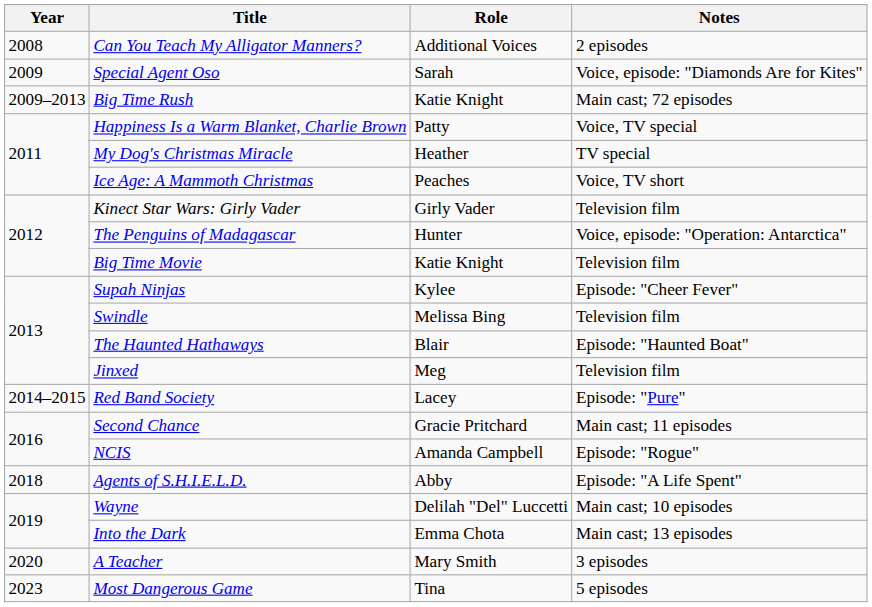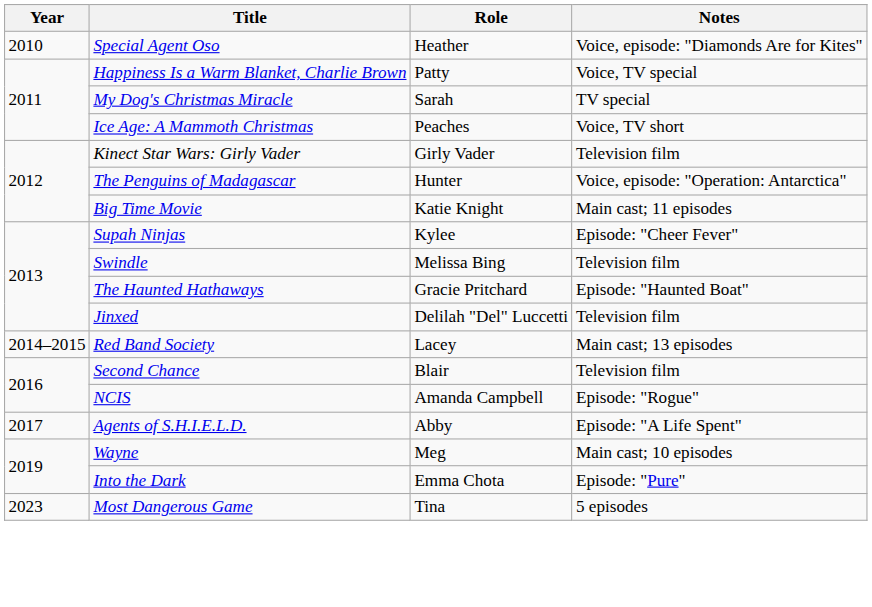 <table class="wikitable">
 <tr>
 <th>Year</th>
 <th>Title</th>
 <th>Role</th>
 <th>Notes</th>
 </tr>
 <tr>
-<td>2008</td>
-<td><em><a href='#'>Can You Teach My Alligator Manners?</a></em></td>
-<td>Additional Voices</td>
-<td>2 episodes</td>
-</tr>
-<tr>
-<td>2009</td>
+<td>2010</td>
 <td><em><a href='#'>Special Agent Oso</a></em></td>
-<td>Sarah</td>
+<td>Heather</td>
 <td>Voice, episode: "Diamonds Are for Kites"</td>
-</tr>
-<tr>
-<td>2009–2013</td>
-<td><em><a href='#'>Big Time Rush</a></em></td>
-<td>Katie Knight</td>
-<td>Main cast; 72 episodes</td>
 </tr>
 <tr>
 <td rowspan="3">2011</td>
 <td><em><a href='#'>Happiness Is a Warm Blanket, Charlie Brown</a></em></td>
 <td>Patty</td>
 <td>Voice, TV special</td>
 </tr>
 <tr>
 <td><em><a href='#'>My Dog's Christmas Miracle</a></em></td>
-<td>Heather</td>
+<td>Sarah</td>
 <td>TV special</td>
 </tr>
 <tr>
 <td><em><a href='#'>Ice Age: A Mammoth Christmas</a></em></td>
 <td>Peaches</td>
 <td>Voice, TV short</td>
 </tr>
 <tr>
 <td rowspan="3">2012</td>
 <td><em>Kinect Star Wars: Girly Vader</em></td>
 <td>Girly Vader</td>
 <td>Television film</td>
 </tr>
 <tr>
 <td><em><a href='#'>The Penguins of Madagascar</a></em></td>
 <td>Hunter</td>
 <td>Voice, episode: "Operation: Antarctica"</td>
 </tr>
 <tr>
 <td><em><a href='#'>Big Time Movie</a></em></td>
 <td>Katie Knight</td>
-<td>Television film</td>
+<td>Main cast; 11 episodes</td>
 </tr>
 <tr>
 <td rowspan="4">2013</td>
 <td><em><a href='#'>Supah Ninjas</a></em></td>
 <td>Kylee</td>
 <td>Episode: "Cheer Fever"</td>
 </tr>
 <tr>
 <td><em><a href='#'>Swindle</a></em></td>
 <td>Melissa Bing</td>
 <td>Television film</td>
 </tr>
 <tr>
 <td><em><a href='#'>The Haunted Hathaways</a></em></td>
-<td>Blair</td>
+<td>Gracie Pritchard</td>
 <td>Episode: "Haunted Boat"</td>
 </tr>
 <tr>
 <td><em><a href='#'>Jinxed</a></em></td>
-<td>Meg</td>
+<td>Delilah "Del" Luccetti</td>
 <td>Television film</td>
 </tr>
 <tr>
 <td>2014–2015</td>
 <td><em><a href='#'>Red Band Society</a></em></td>
 <td>Lacey</td>
-<td>Episode: "<a href='#'>Pure</a>"</td>
+<td>Main cast; 13 episodes</td>
 </tr>
 <tr>
 <td rowspan="2">2016</td>
 <td><em><a href='#'>Second Chance</a></em></td>
-<td>Gracie Pritchard</td>
-<td>Main cast; 11 episodes</td>
+<td>Blair</td>
+<td>Television film</td>
 </tr>
 <tr>
 <td><em><a href='#'>NCIS</a></em></td>
 <td>Amanda Campbell</td>
 <td>Episode: "Rogue"</td>
 </tr>
 <tr>
-<td>2018</td>
+<td>2017</td>
 <td><em><a href='#'>Agents of S.H.I.E.L.D.</a></em></td>
 <td>Abby</td>
 <td>Episode: "A Life Spent"</td>
 </tr>
 <tr>
 <td rowspan="2">2019</td>
 <td><em><a href='#'>Wayne</a></em></td>
-<td>Delilah "Del" Luccetti</td>
+<td>Meg</td>
 <td>Main cast; 10 episodes</td>
 </tr>
 <tr>
 <td><em><a href='#'>Into the Dark</a></em></td>
 <td>Emma Chota</td>
-<td>Main cast; 13 episodes</td>
-</tr>
-<tr>
-<td>2020</td>
-<td><em><a href='#'>A Teacher</a></em></td>
-<td>Mary Smith</td>
-<td>3 episodes</td>
+<td>Episode: "<a href='#'>Pure</a>"</td>
 </tr>
 <tr>
 <td>2023</td>
 <td><em><a href='#'>Most Dangerous Game</a></em></td>
 <td>Tina</td>
 <td>5 episodes</td>
 </tr>
 </table>
